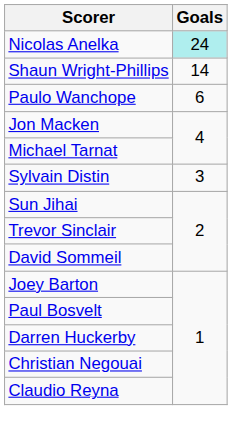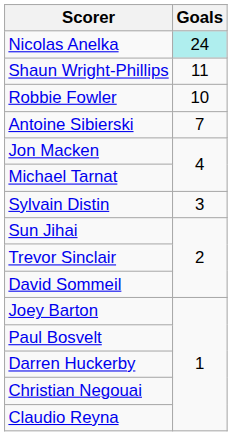 <table class="wikitable">
 <tr>
 <th>Scorer</th>
 <th>Goals</th>
 </tr>
 <tr>
 <td> <a href='#'>Nicolas Anelka</a></td>
 <td align=center style="background: paleturquoise;">24</td>
 </tr>
 <tr>
 <td> <a href='#'>Shaun Wright-Phillips</a></td>
-<td align=center>14</td>
+<td align=center>11</td>
 </tr>
 <tr>
-<td> <a href='#'>Paulo Wanchope</a></td>
-<td align=center>6</td>
+<td> <a href='#'>Robbie Fowler</a></td>
+<td align=center>10</td>
+</tr>
+<tr>
+<td> <a href='#'>Antoine Sibierski</a></td>
+<td align=center>7</td>
 </tr>
 <tr>
 <td> <a href='#'>Jon Macken</a></td>
 <td rowspan="2" align=center>4</td>
 </tr>
 <tr>
 <td> <a href='#'>Michael Tarnat</a></td>
 </tr>
 <tr>
 <td> <a href='#'>Sylvain Distin</a></td>
 <td align=center>3</td>
 </tr>
 <tr>
 <td> <a href='#'>Sun Jihai</a></td>
 <td rowspan="3" align=center>2</td>
 </tr>
 <tr>
 <td> <a href='#'>Trevor Sinclair</a></td>
 </tr>
 <tr>
 <td> <a href='#'>David Sommeil</a></td>
 </tr>
 <tr>
 <td> <a href='#'>Joey Barton</a></td>
 <td rowspan="5" align=center>1</td>
 </tr>
 <tr>
 <td> <a href='#'>Paul Bosvelt</a></td>
 </tr>
 <tr>
 <td> <a href='#'>Darren Huckerby</a></td>
 </tr>
 <tr>
 <td> <a href='#'>Christian Negouai</a></td>
 </tr>
 <tr>
 <td>  <a href='#'>Claudio Reyna</a></td>
 </tr>
 </table>
